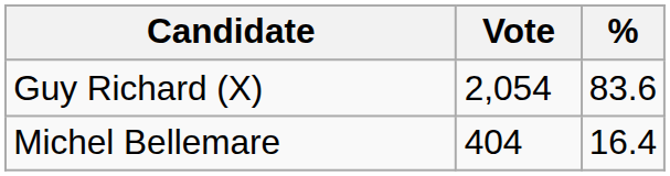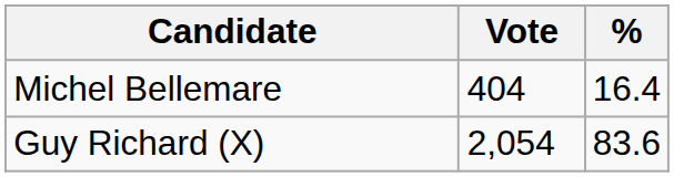 <table class="wikitable">
 <tr>
 <th bgcolor="#DDDDFF" width="200px">Candidate</th>
 <th bgcolor="#DDDDFF" width="50px">Vote</th>
 <th bgcolor="#DDDDFF" width="30px">%</th>
 </tr>
 <tr>
+<td>Michel Bellemare</td>
+<td>404</td>
+<td>16.4</td>
+</tr>
+<tr>
 <td>Guy Richard (X)</td>
 <td>2,054</td>
 <td>83.6</td>
 </tr>
-<tr>
-<td>Michel Bellemare</td>
-<td>404</td>
-<td>16.4</td>
-</tr>
 </table>
